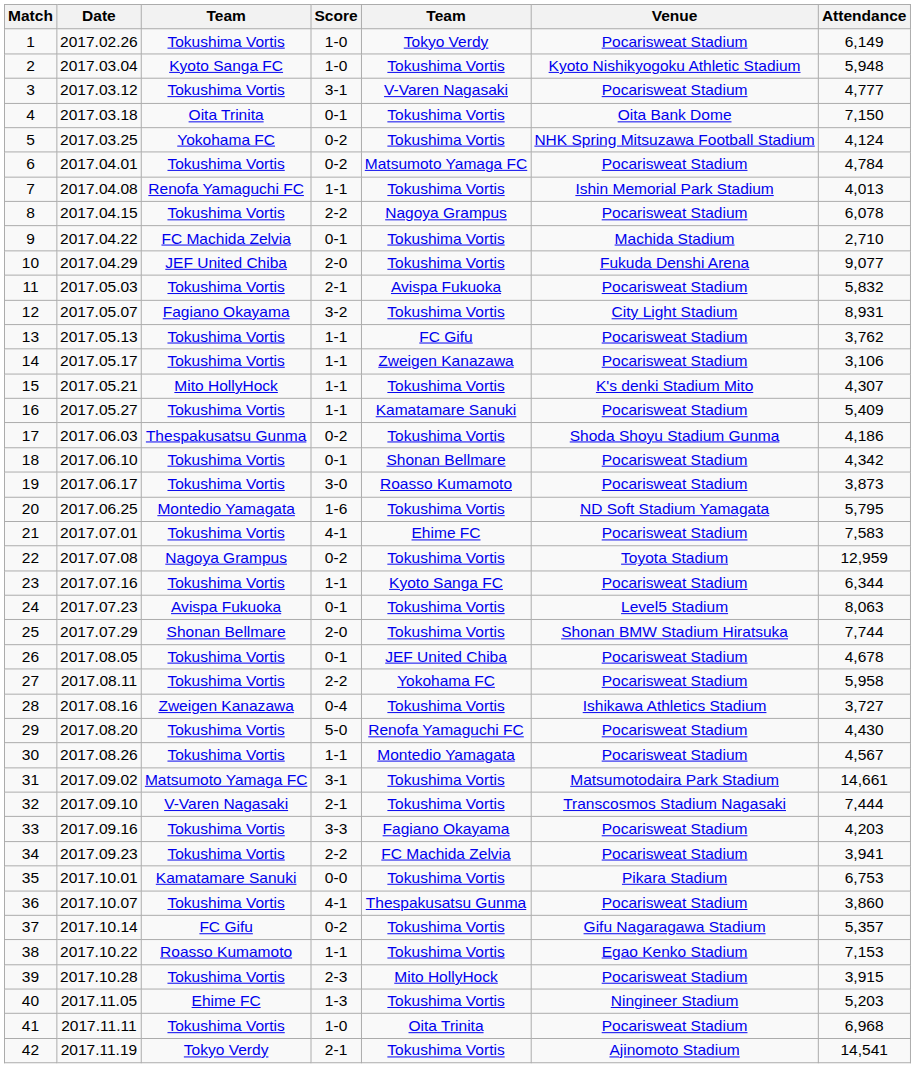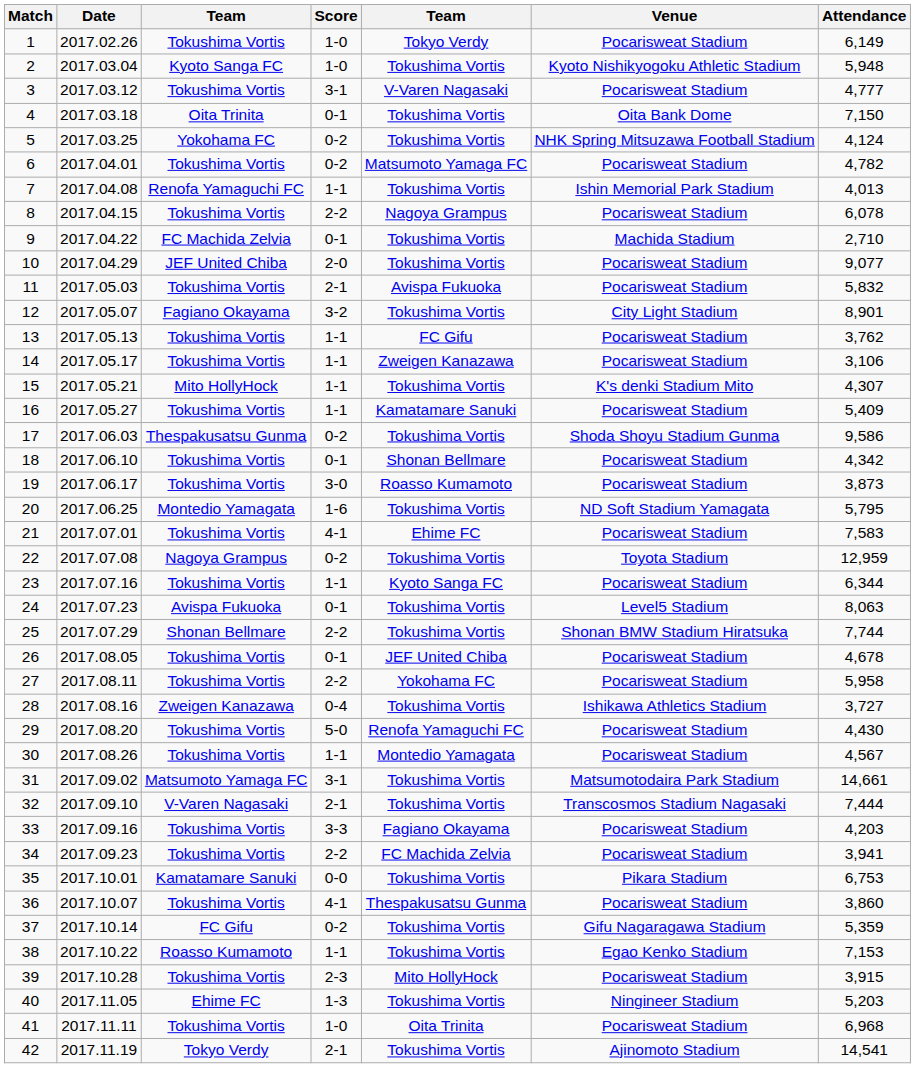 <table class="wikitable" style="text-align:center;">
 <tr>
 <th>Match</th>
 <th>Date</th>
 <th>Team</th>
 <th>Score</th>
 <th>Team</th>
 <th>Venue</th>
 <th>Attendance</th>
 </tr>
 <tr>
 <td>1</td>
 <td>2017.02.26</td>
 <td><a href='#'>Tokushima Vortis</a></td>
 <td>1-0</td>
 <td><a href='#'>Tokyo Verdy</a></td>
 <td><a href='#'>Pocarisweat Stadium</a></td>
 <td>6,149</td>
 </tr>
 <tr>
 <td>2</td>
 <td>2017.03.04</td>
 <td><a href='#'>Kyoto Sanga FC</a></td>
 <td>1-0</td>
 <td><a href='#'>Tokushima Vortis</a></td>
 <td><a href='#'>Kyoto Nishikyogoku Athletic Stadium</a></td>
 <td>5,948</td>
 </tr>
 <tr>
 <td>3</td>
 <td>2017.03.12</td>
 <td><a href='#'>Tokushima Vortis</a></td>
 <td>3-1</td>
 <td><a href='#'>V-Varen Nagasaki</a></td>
 <td><a href='#'>Pocarisweat Stadium</a></td>
 <td>4,777</td>
 </tr>
 <tr>
 <td>4</td>
 <td>2017.03.18</td>
 <td><a href='#'>Oita Trinita</a></td>
 <td>0-1</td>
 <td><a href='#'>Tokushima Vortis</a></td>
 <td><a href='#'>Oita Bank Dome</a></td>
 <td>7,150</td>
 </tr>
 <tr>
 <td>5</td>
 <td>2017.03.25</td>
 <td><a href='#'>Yokohama FC</a></td>
 <td>0-2</td>
 <td><a href='#'>Tokushima Vortis</a></td>
 <td><a href='#'>NHK Spring Mitsuzawa Football Stadium</a></td>
 <td>4,124</td>
 </tr>
 <tr>
 <td>6</td>
 <td>2017.04.01</td>
 <td><a href='#'>Tokushima Vortis</a></td>
 <td>0-2</td>
 <td><a href='#'>Matsumoto Yamaga FC</a></td>
 <td><a href='#'>Pocarisweat Stadium</a></td>
-<td>4,784</td>
+<td>4,782</td>
 </tr>
 <tr>
 <td>7</td>
 <td>2017.04.08</td>
 <td><a href='#'>Renofa Yamaguchi FC</a></td>
 <td>1-1</td>
 <td><a href='#'>Tokushima Vortis</a></td>
 <td><a href='#'>Ishin Memorial Park Stadium</a></td>
 <td>4,013</td>
 </tr>
 <tr>
 <td>8</td>
 <td>2017.04.15</td>
 <td><a href='#'>Tokushima Vortis</a></td>
 <td>2-2</td>
 <td><a href='#'>Nagoya Grampus</a></td>
 <td><a href='#'>Pocarisweat Stadium</a></td>
 <td>6,078</td>
 </tr>
 <tr>
 <td>9</td>
 <td>2017.04.22</td>
 <td><a href='#'>FC Machida Zelvia</a></td>
 <td>0-1</td>
 <td><a href='#'>Tokushima Vortis</a></td>
 <td><a href='#'>Machida Stadium</a></td>
 <td>2,710</td>
 </tr>
 <tr>
 <td>10</td>
 <td>2017.04.29</td>
 <td><a href='#'>JEF United Chiba</a></td>
 <td>2-0</td>
 <td><a href='#'>Tokushima Vortis</a></td>
-<td><a href='#'>Fukuda Denshi Arena</a></td>
+<td><a href='#'>Pocarisweat Stadium</a></td>
 <td>9,077</td>
 </tr>
 <tr>
 <td>11</td>
 <td>2017.05.03</td>
 <td><a href='#'>Tokushima Vortis</a></td>
 <td>2-1</td>
 <td><a href='#'>Avispa Fukuoka</a></td>
 <td><a href='#'>Pocarisweat Stadium</a></td>
 <td>5,832</td>
 </tr>
 <tr>
 <td>12</td>
 <td>2017.05.07</td>
 <td><a href='#'>Fagiano Okayama</a></td>
 <td>3-2</td>
 <td><a href='#'>Tokushima Vortis</a></td>
 <td><a href='#'>City Light Stadium</a></td>
-<td>8,931</td>
+<td>8,901</td>
 </tr>
 <tr>
 <td>13</td>
 <td>2017.05.13</td>
 <td><a href='#'>Tokushima Vortis</a></td>
 <td>1-1</td>
 <td><a href='#'>FC Gifu</a></td>
 <td><a href='#'>Pocarisweat Stadium</a></td>
 <td>3,762</td>
 </tr>
 <tr>
 <td>14</td>
 <td>2017.05.17</td>
 <td><a href='#'>Tokushima Vortis</a></td>
 <td>1-1</td>
 <td><a href='#'>Zweigen Kanazawa</a></td>
 <td><a href='#'>Pocarisweat Stadium</a></td>
 <td>3,106</td>
 </tr>
 <tr>
 <td>15</td>
 <td>2017.05.21</td>
 <td><a href='#'>Mito HollyHock</a></td>
 <td>1-1</td>
 <td><a href='#'>Tokushima Vortis</a></td>
 <td><a href='#'>K's denki Stadium Mito</a></td>
 <td>4,307</td>
 </tr>
 <tr>
 <td>16</td>
 <td>2017.05.27</td>
 <td><a href='#'>Tokushima Vortis</a></td>
 <td>1-1</td>
 <td><a href='#'>Kamatamare Sanuki</a></td>
 <td><a href='#'>Pocarisweat Stadium</a></td>
 <td>5,409</td>
 </tr>
 <tr>
 <td>17</td>
 <td>2017.06.03</td>
 <td><a href='#'>Thespakusatsu Gunma</a></td>
 <td>0-2</td>
 <td><a href='#'>Tokushima Vortis</a></td>
 <td><a href='#'>Shoda Shoyu Stadium Gunma</a></td>
-<td>4,186</td>
+<td>9,586</td>
 </tr>
 <tr>
 <td>18</td>
 <td>2017.06.10</td>
 <td><a href='#'>Tokushima Vortis</a></td>
 <td>0-1</td>
 <td><a href='#'>Shonan Bellmare</a></td>
 <td><a href='#'>Pocarisweat Stadium</a></td>
 <td>4,342</td>
 </tr>
 <tr>
 <td>19</td>
 <td>2017.06.17</td>
 <td><a href='#'>Tokushima Vortis</a></td>
 <td>3-0</td>
 <td><a href='#'>Roasso Kumamoto</a></td>
 <td><a href='#'>Pocarisweat Stadium</a></td>
 <td>3,873</td>
 </tr>
 <tr>
 <td>20</td>
 <td>2017.06.25</td>
 <td><a href='#'>Montedio Yamagata</a></td>
 <td>1-6</td>
 <td><a href='#'>Tokushima Vortis</a></td>
 <td><a href='#'>ND Soft Stadium Yamagata</a></td>
 <td>5,795</td>
 </tr>
 <tr>
 <td>21</td>
 <td>2017.07.01</td>
 <td><a href='#'>Tokushima Vortis</a></td>
 <td>4-1</td>
 <td><a href='#'>Ehime FC</a></td>
 <td><a href='#'>Pocarisweat Stadium</a></td>
 <td>7,583</td>
 </tr>
 <tr>
 <td>22</td>
 <td>2017.07.08</td>
 <td><a href='#'>Nagoya Grampus</a></td>
 <td>0-2</td>
 <td><a href='#'>Tokushima Vortis</a></td>
 <td><a href='#'>Toyota Stadium</a></td>
 <td>12,959</td>
 </tr>
 <tr>
 <td>23</td>
 <td>2017.07.16</td>
 <td><a href='#'>Tokushima Vortis</a></td>
 <td>1-1</td>
 <td><a href='#'>Kyoto Sanga FC</a></td>
 <td><a href='#'>Pocarisweat Stadium</a></td>
 <td>6,344</td>
 </tr>
 <tr>
 <td>24</td>
 <td>2017.07.23</td>
 <td><a href='#'>Avispa Fukuoka</a></td>
 <td>0-1</td>
 <td><a href='#'>Tokushima Vortis</a></td>
 <td><a href='#'>Level5 Stadium</a></td>
 <td>8,063</td>
 </tr>
 <tr>
 <td>25</td>
 <td>2017.07.29</td>
 <td><a href='#'>Shonan Bellmare</a></td>
-<td>2-0</td>
+<td>2-2</td>
 <td><a href='#'>Tokushima Vortis</a></td>
 <td><a href='#'>Shonan BMW Stadium Hiratsuka</a></td>
 <td>7,744</td>
 </tr>
 <tr>
 <td>26</td>
 <td>2017.08.05</td>
 <td><a href='#'>Tokushima Vortis</a></td>
 <td>0-1</td>
 <td><a href='#'>JEF United Chiba</a></td>
 <td><a href='#'>Pocarisweat Stadium</a></td>
 <td>4,678</td>
 </tr>
 <tr>
 <td>27</td>
 <td>2017.08.11</td>
 <td><a href='#'>Tokushima Vortis</a></td>
 <td>2-2</td>
 <td><a href='#'>Yokohama FC</a></td>
 <td><a href='#'>Pocarisweat Stadium</a></td>
 <td>5,958</td>
 </tr>
 <tr>
 <td>28</td>
 <td>2017.08.16</td>
 <td><a href='#'>Zweigen Kanazawa</a></td>
 <td>0-4</td>
 <td><a href='#'>Tokushima Vortis</a></td>
 <td><a href='#'>Ishikawa Athletics Stadium</a></td>
 <td>3,727</td>
 </tr>
 <tr>
 <td>29</td>
 <td>2017.08.20</td>
 <td><a href='#'>Tokushima Vortis</a></td>
 <td>5-0</td>
 <td><a href='#'>Renofa Yamaguchi FC</a></td>
 <td><a href='#'>Pocarisweat Stadium</a></td>
 <td>4,430</td>
 </tr>
 <tr>
 <td>30</td>
 <td>2017.08.26</td>
 <td><a href='#'>Tokushima Vortis</a></td>
 <td>1-1</td>
 <td><a href='#'>Montedio Yamagata</a></td>
 <td><a href='#'>Pocarisweat Stadium</a></td>
 <td>4,567</td>
 </tr>
 <tr>
 <td>31</td>
 <td>2017.09.02</td>
 <td><a href='#'>Matsumoto Yamaga FC</a></td>
 <td>3-1</td>
 <td><a href='#'>Tokushima Vortis</a></td>
 <td><a href='#'>Matsumotodaira Park Stadium</a></td>
 <td>14,661</td>
 </tr>
 <tr>
 <td>32</td>
 <td>2017.09.10</td>
 <td><a href='#'>V-Varen Nagasaki</a></td>
 <td>2-1</td>
 <td><a href='#'>Tokushima Vortis</a></td>
 <td><a href='#'>Transcosmos Stadium Nagasaki</a></td>
 <td>7,444</td>
 </tr>
 <tr>
 <td>33</td>
 <td>2017.09.16</td>
 <td><a href='#'>Tokushima Vortis</a></td>
 <td>3-3</td>
 <td><a href='#'>Fagiano Okayama</a></td>
 <td><a href='#'>Pocarisweat Stadium</a></td>
 <td>4,203</td>
 </tr>
 <tr>
 <td>34</td>
 <td>2017.09.23</td>
 <td><a href='#'>Tokushima Vortis</a></td>
 <td>2-2</td>
 <td><a href='#'>FC Machida Zelvia</a></td>
 <td><a href='#'>Pocarisweat Stadium</a></td>
 <td>3,941</td>
 </tr>
 <tr>
 <td>35</td>
 <td>2017.10.01</td>
 <td><a href='#'>Kamatamare Sanuki</a></td>
 <td>0-0</td>
 <td><a href='#'>Tokushima Vortis</a></td>
 <td><a href='#'>Pikara Stadium</a></td>
 <td>6,753</td>
 </tr>
 <tr>
 <td>36</td>
 <td>2017.10.07</td>
 <td><a href='#'>Tokushima Vortis</a></td>
 <td>4-1</td>
 <td><a href='#'>Thespakusatsu Gunma</a></td>
 <td><a href='#'>Pocarisweat Stadium</a></td>
 <td>3,860</td>
 </tr>
 <tr>
 <td>37</td>
 <td>2017.10.14</td>
 <td><a href='#'>FC Gifu</a></td>
 <td>0-2</td>
 <td><a href='#'>Tokushima Vortis</a></td>
 <td><a href='#'>Gifu Nagaragawa Stadium</a></td>
-<td>5,357</td>
+<td>5,359</td>
 </tr>
 <tr>
 <td>38</td>
 <td>2017.10.22</td>
 <td><a href='#'>Roasso Kumamoto</a></td>
 <td>1-1</td>
 <td><a href='#'>Tokushima Vortis</a></td>
 <td><a href='#'>Egao Kenko Stadium</a></td>
 <td>7,153</td>
 </tr>
 <tr>
 <td>39</td>
 <td>2017.10.28</td>
 <td><a href='#'>Tokushima Vortis</a></td>
 <td>2-3</td>
 <td><a href='#'>Mito HollyHock</a></td>
 <td><a href='#'>Pocarisweat Stadium</a></td>
 <td>3,915</td>
 </tr>
 <tr>
 <td>40</td>
 <td>2017.11.05</td>
 <td><a href='#'>Ehime FC</a></td>
 <td>1-3</td>
 <td><a href='#'>Tokushima Vortis</a></td>
 <td><a href='#'>Ningineer Stadium</a></td>
 <td>5,203</td>
 </tr>
 <tr>
 <td>41</td>
 <td>2017.11.11</td>
 <td><a href='#'>Tokushima Vortis</a></td>
 <td>1-0</td>
 <td><a href='#'>Oita Trinita</a></td>
 <td><a href='#'>Pocarisweat Stadium</a></td>
 <td>6,968</td>
 </tr>
 <tr>
 <td>42</td>
 <td>2017.11.19</td>
 <td><a href='#'>Tokyo Verdy</a></td>
 <td>2-1</td>
 <td><a href='#'>Tokushima Vortis</a></td>
 <td><a href='#'>Ajinomoto Stadium</a></td>
 <td>14,541</td>
 </tr>
 </table>
